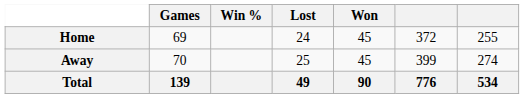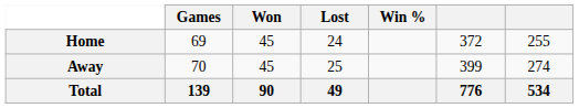 <table class="wikitable" style="font-size:95%; text-align:center; width:38em; border:0;margin:0.5em auto;">
 <tr>
 <td width="28%" style="background:#fff;border:0;"></td>
 <th width="12%">Games</th>
+<th width="12%">Won</th>
+<th width="12%">Lost</th>
 <th width="12%">Win %</th>
-<th width="12%">Lost</th>
-<th width="12%">Won</th>
 <th width="12%"></th>
 <th width="12%"></th>
 </tr>
 <tr>
 <th>Home</th>
 <td>69</td>
+<td>45</td>
+<td>24</td>
 <td></td>
-<td>24</td>
-<td>45</td>
 <td>372</td>
 <td>255</td>
 </tr>
 <tr>
 <th>Away</th>
 <td>70</td>
+<td>45</td>
+<td>25</td>
 <td></td>
-<td>25</td>
-<td>45</td>
 <td>399</td>
 <td>274</td>
 </tr>
 <tr>
 <th>Total</th>
 <th>139</th>
+<th>90</th>
+<th>49</th>
 <th></th>
-<th>49</th>
-<th>90</th>
 <th>776</th>
 <th>534</th>
 </tr>
 </table>
